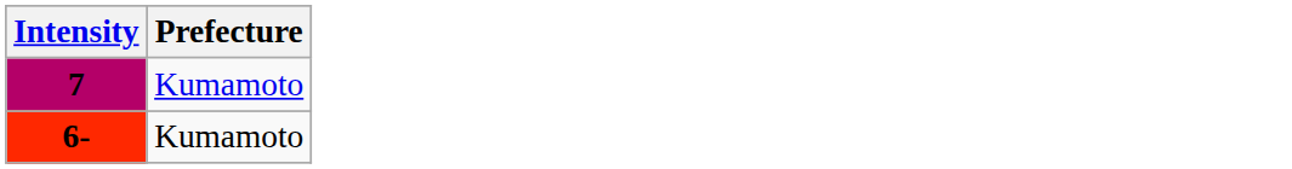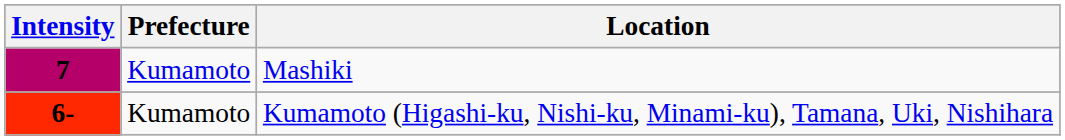 <table class="wikitable">
 <tr>
 <th style="white-space:nowrap"><a href='#'>Intensity</a></th>
 <th style="white-space:nowrap">Prefecture</th>
+<th>Location</th>
 </tr>
 <tr>
 <th style="background-color:#B40068"><span>7</span></th>
 <td><a href='#'>Kumamoto</a></td>
+<td><a href='#'>Mashiki</a></td>
 </tr>
 <tr>
 <th style="background-color:#ff2800"><span>6-</span></th>
 <td>Kumamoto</td>
+<td><a href='#'>Kumamoto</a> (<a href='#'>Higashi-ku</a>, <a href='#'>Nishi-ku</a>, <a href='#'>Minami-ku</a>), <a href='#'>Tamana</a>, <a href='#'>Uki</a>, <a href='#'>Nishihara</a></td>
 </tr>
 </table>
